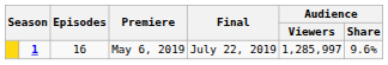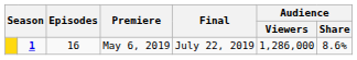 <table class="wikitable" style="text-align:center">
 <tr>
 <th colspan="2" rowspan="2">Season</th>
 <th rowspan="2">Episodes</th>
 <th rowspan="2">Premiere</th>
 <th rowspan="2">Final</th>
 <th colspan="3">Audience</th>
 </tr>
 <tr>
 <th>Viewers</th>
 <th>Share</th>
 </tr>
 <tr>
 <td style="background:#FFD90F;"></td>
 <td><strong><a href='#'>1</a></strong></td>
 <td>16</td>
 <td>May 6, 2019</td>
 <td>July 22, 2019</td>
-<td>1,285,997</td>
-<td>9.6%</td>
+<td>1,286,000</td>
+<td>8.6%</td>
 </tr>
 </table>
